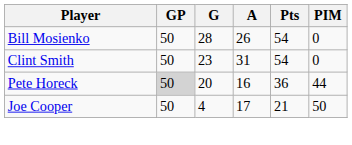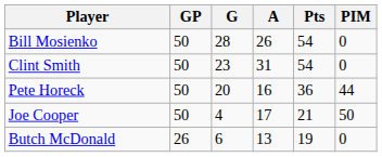 <table class="wikitable">
 <tr>
 <th bgcolor="#DDDDFF" width="40%">Player</th>
 <th bgcolor="#DDDDFF" width="10%">GP</th>
 <th bgcolor="#DDDDFF" width="10%">G</th>
 <th bgcolor="#DDDDFF" width="10%">A</th>
 <th bgcolor="#DDDDFF" width="10%">Pts</th>
 <th bgcolor="#DDDDFF" width="10%">PIM</th>
 </tr>
 <tr>
 <td><a href='#'>Bill Mosienko</a></td>
 <td>50</td>
 <td>28</td>
 <td>26</td>
 <td>54</td>
 <td>0</td>
 </tr>
 <tr>
 <td><a href='#'>Clint Smith</a></td>
 <td>50</td>
 <td>23</td>
 <td>31</td>
 <td>54</td>
 <td>0</td>
 </tr>
 <tr>
 <td><a href='#'>Pete Horeck</a></td>
-<td style="background: lightgrey;">50</td>
+<td>50</td>
 <td>20</td>
 <td>16</td>
 <td>36</td>
 <td>44</td>
 </tr>
 <tr>
 <td><a href='#'>Joe Cooper</a></td>
 <td>50</td>
 <td>4</td>
 <td>17</td>
 <td>21</td>
 <td>50</td>
 </tr>
+<tr>
+<td><a href='#'>Butch McDonald</a></td>
+<td>26</td>
+<td>6</td>
+<td>13</td>
+<td>19</td>
+<td>0</td>
+</tr>
 </table>
